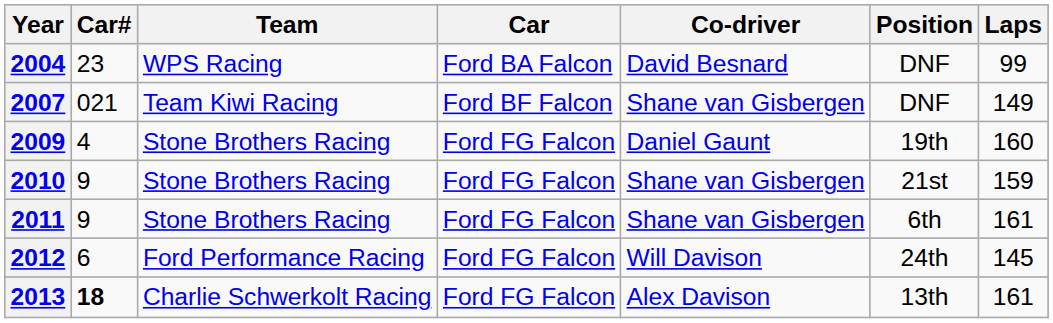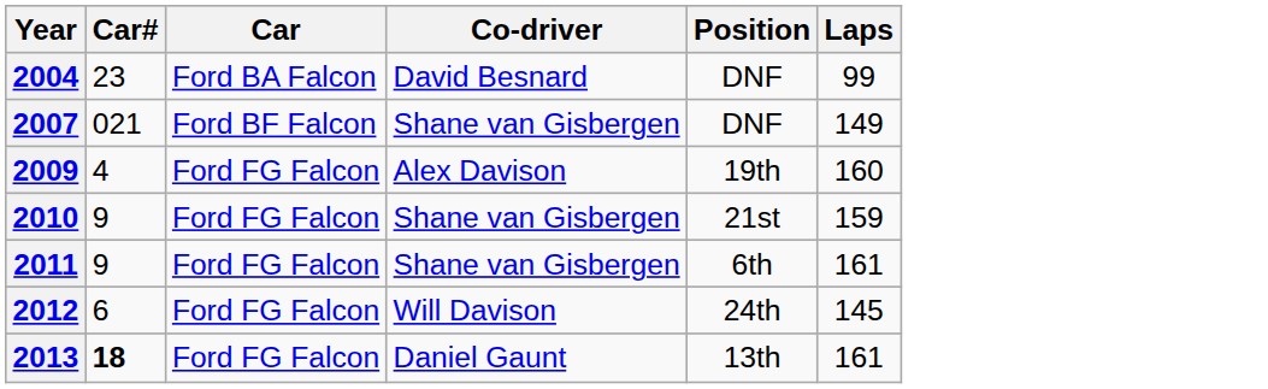 <table class="wikitable" style="font-size: 95%;">
 <tr>
 <th>Year</th>
 <th>Car#</th>
-<th>Team</th>
 <th>Car</th>
 <th>Co-driver</th>
 <th>Position</th>
 <th>Laps</th>
 </tr>
 <tr>
 <th><a href='#'>2004</a></th>
 <td>23</td>
-<td><a href='#'>WPS Racing</a></td>
 <td><a href='#'>Ford BA Falcon</a></td>
 <td> <a href='#'>David Besnard</a></td>
 <td align="center">DNF</td>
 <td align="center">99</td>
 </tr>
 <tr>
 <th><a href='#'>2007</a></th>
 <td>021</td>
-<td><a href='#'>Team Kiwi Racing</a></td>
 <td><a href='#'>Ford BF Falcon</a></td>
 <td> <a href='#'>Shane van Gisbergen</a></td>
 <td align="center">DNF</td>
 <td align="center">149</td>
 </tr>
 <tr>
 <th><a href='#'>2009</a></th>
 <td>4</td>
-<td><a href='#'>Stone Brothers Racing</a></td>
 <td><a href='#'>Ford FG Falcon</a></td>
-<td> <a href='#'>Daniel Gaunt</a></td>
+<td> <a href='#'>Alex Davison</a></td>
 <td align="center">19th</td>
 <td align="center">160</td>
 </tr>
 <tr>
 <th><a href='#'>2010</a></th>
 <td>9</td>
-<td><a href='#'>Stone Brothers Racing</a></td>
 <td><a href='#'>Ford FG Falcon</a></td>
 <td> <a href='#'>Shane van Gisbergen</a></td>
 <td align="center">21st</td>
 <td align="center">159</td>
 </tr>
 <tr>
 <th><a href='#'>2011</a></th>
 <td>9</td>
-<td><a href='#'>Stone Brothers Racing</a></td>
 <td><a href='#'>Ford FG Falcon</a></td>
 <td> <a href='#'>Shane van Gisbergen</a></td>
 <td align="center">6th</td>
 <td align="center">161</td>
 </tr>
 <tr>
 <th><a href='#'>2012</a></th>
 <td>6</td>
-<td><a href='#'>Ford Performance Racing</a></td>
 <td><a href='#'>Ford FG Falcon</a></td>
 <td> <a href='#'>Will Davison</a></td>
 <td align="center">24th</td>
 <td align="center">145</td>
 </tr>
 <tr>
 <th><a href='#'>2013</a></th>
 <td><strong>18</strong></td>
-<td><a href='#'>Charlie Schwerkolt Racing</a></td>
 <td><a href='#'>Ford FG Falcon</a></td>
-<td> <a href='#'>Alex Davison</a></td>
+<td> <a href='#'>Daniel Gaunt</a></td>
 <td align="center">13th</td>
 <td align="center">161</td>
 </tr>
 </table>
